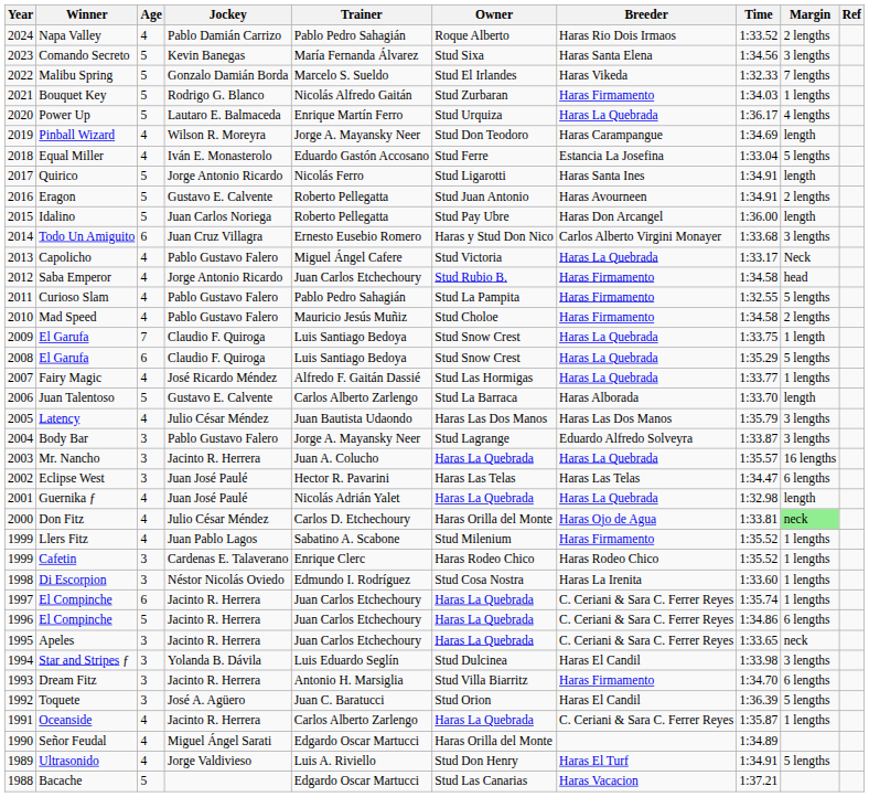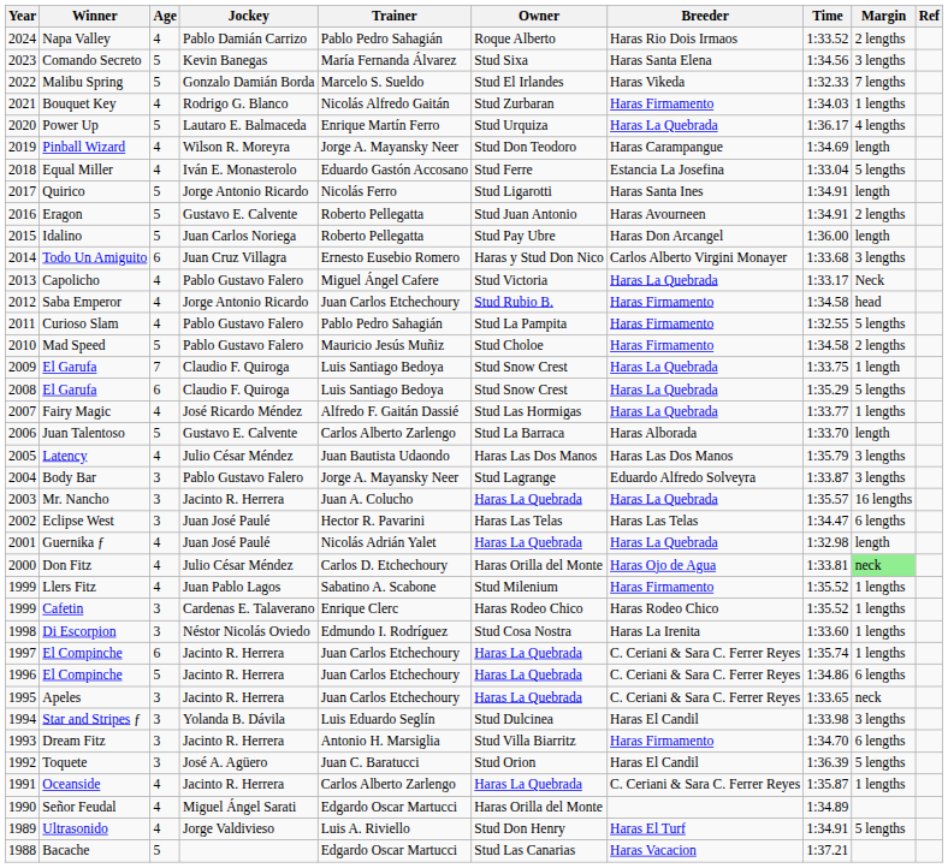 <table class="wikitable">
 <tr>
 <th>Year</th>
 <th>Winner</th>
 <th>Age</th>
 <th>Jockey</th>
 <th>Trainer</th>
 <th>Owner</th>
 <th>Breeder</th>
 <th>Time</th>
 <th>Margin</th>
 <th>Ref</th>
 </tr>
 <tr>
 <td>2024</td>
 <td>Napa Valley</td>
 <td>4</td>
 <td>Pablo Damián Carrizo</td>
 <td>Pablo Pedro Sahagián</td>
 <td>Roque Alberto</td>
 <td>Haras Rio Dois Irmaos</td>
 <td>1:33.52</td>
 <td>2 lengths</td>
 <td></td>
 </tr>
 <tr>
 <td>2023</td>
 <td>Comando Secreto</td>
 <td>5</td>
 <td>Kevin Banegas</td>
 <td>María Fernanda Álvarez</td>
 <td>Stud Sixa</td>
 <td>Haras Santa Elena</td>
 <td>1:34.56</td>
 <td>3 lengths</td>
 <td></td>
 </tr>
 <tr>
 <td>2022</td>
 <td>Malibu Spring</td>
 <td>5</td>
 <td>Gonzalo Damián Borda</td>
 <td>Marcelo S. Sueldo</td>
 <td>Stud El Irlandes</td>
 <td>Haras Vikeda</td>
 <td>1:32.33</td>
 <td>7 lengths</td>
 <td></td>
 </tr>
 <tr>
 <td>2021</td>
 <td>Bouquet Key</td>
-<td>5</td>
+<td>4</td>
 <td>Rodrigo G. Blanco</td>
 <td>Nicolás Alfredo Gaitán</td>
 <td>Stud Zurbaran</td>
 <td><a href='#'>Haras Firmamento</a></td>
 <td>1:34.03</td>
 <td>1 lengths</td>
 <td></td>
 </tr>
 <tr>
 <td>2020</td>
 <td>Power Up</td>
 <td>5</td>
 <td>Lautaro E. Balmaceda</td>
 <td>Enrique Martín Ferro</td>
 <td>Stud Urquiza</td>
 <td><a href='#'>Haras La Quebrada</a></td>
 <td>1:36.17</td>
 <td>4 lengths</td>
 <td></td>
 </tr>
 <tr>
 <td>2019</td>
 <td><a href='#'>Pinball Wizard</a></td>
 <td>4</td>
 <td>Wilson R. Moreyra</td>
 <td>Jorge A. Mayansky Neer</td>
 <td>Stud Don Teodoro</td>
 <td>Haras Carampangue</td>
 <td>1:34.69</td>
 <td> length</td>
 <td></td>
 </tr>
 <tr>
 <td>2018</td>
 <td>Equal Miller</td>
 <td>4</td>
 <td>Iván E. Monasterolo</td>
 <td>Eduardo Gastón Accosano</td>
 <td>Stud Ferre</td>
 <td>Estancia La Josefina</td>
 <td>1:33.04</td>
 <td>5 lengths</td>
 <td></td>
 </tr>
 <tr>
 <td>2017</td>
 <td>Quirico</td>
 <td>5</td>
 <td>Jorge Antonio Ricardo</td>
 <td>Nicolás Ferro</td>
 <td>Stud Ligarotti</td>
 <td>Haras Santa Ines</td>
 <td>1:34.91</td>
 <td> length</td>
 <td></td>
 </tr>
 <tr>
 <td>2016</td>
 <td>Eragon</td>
 <td>5</td>
 <td>Gustavo E. Calvente</td>
 <td>Roberto Pellegatta</td>
 <td>Stud Juan Antonio</td>
 <td>Haras Avourneen</td>
 <td>1:34.91</td>
 <td>2 lengths</td>
 <td></td>
 </tr>
 <tr>
 <td>2015</td>
 <td>Idalino</td>
 <td>5</td>
 <td>Juan Carlos Noriega</td>
 <td>Roberto Pellegatta</td>
 <td>Stud Pay Ubre</td>
 <td>Haras Don Arcangel</td>
 <td>1:36.00</td>
 <td> length</td>
 <td></td>
 </tr>
 <tr>
 <td>2014</td>
 <td><a href='#'>Todo Un Amiguito</a></td>
 <td>6</td>
 <td>Juan Cruz Villagra</td>
 <td>Ernesto Eusebio Romero</td>
 <td>Haras y Stud Don Nico</td>
 <td>Carlos Alberto Virgini Monayer</td>
 <td>1:33.68</td>
 <td>3 lengths</td>
 <td></td>
 </tr>
 <tr>
 <td>2013</td>
 <td>Capolicho</td>
 <td>4</td>
 <td>Pablo Gustavo Falero</td>
 <td>Miguel Ángel Cafere</td>
 <td>Stud Victoria</td>
 <td><a href='#'>Haras La Quebrada</a></td>
 <td>1:33.17</td>
 <td>Neck</td>
 <td></td>
 </tr>
 <tr>
 <td>2012</td>
 <td>Saba Emperor</td>
 <td>4</td>
 <td>Jorge Antonio Ricardo</td>
 <td>Juan Carlos Etchechoury</td>
 <td><a href='#'>Stud Rubio B.</a></td>
 <td><a href='#'>Haras Firmamento</a></td>
 <td>1:34.58</td>
 <td> head</td>
 <td></td>
 </tr>
 <tr>
 <td>2011</td>
 <td>Curioso Slam</td>
 <td>4</td>
 <td>Pablo Gustavo Falero</td>
 <td>Pablo Pedro Sahagián</td>
 <td>Stud La Pampita</td>
 <td><a href='#'>Haras Firmamento</a></td>
 <td>1:32.55</td>
 <td>5 lengths</td>
 <td></td>
 </tr>
 <tr>
 <td>2010</td>
 <td>Mad Speed</td>
-<td>4</td>
+<td>5</td>
 <td>Pablo Gustavo Falero</td>
 <td>Mauricio Jesús Muñiz</td>
 <td>Stud Choloe</td>
 <td><a href='#'>Haras Firmamento</a></td>
 <td>1:34.58</td>
 <td>2 lengths</td>
 <td></td>
 </tr>
 <tr>
 <td>2009</td>
 <td><a href='#'>El Garufa</a></td>
 <td>7</td>
 <td>Claudio F. Quiroga</td>
 <td>Luis Santiago Bedoya</td>
 <td>Stud Snow Crest</td>
 <td><a href='#'>Haras La Quebrada</a></td>
 <td>1:33.75</td>
 <td>1 length</td>
 <td></td>
 </tr>
 <tr>
 <td>2008</td>
 <td><a href='#'>El Garufa</a></td>
 <td>6</td>
 <td>Claudio F. Quiroga</td>
 <td>Luis Santiago Bedoya</td>
 <td>Stud Snow Crest</td>
 <td><a href='#'>Haras La Quebrada</a></td>
 <td>1:35.29</td>
 <td>5 lengths</td>
 <td></td>
 </tr>
 <tr>
 <td>2007</td>
 <td>Fairy Magic</td>
 <td>4</td>
 <td>José Ricardo Méndez</td>
 <td>Alfredo F. Gaitán Dassié</td>
 <td>Stud Las Hormigas</td>
 <td><a href='#'>Haras La Quebrada</a></td>
 <td>1:33.77</td>
 <td>1 lengths</td>
 <td></td>
 </tr>
 <tr>
 <td>2006</td>
 <td>Juan Talentoso</td>
 <td>5</td>
 <td>Gustavo E. Calvente</td>
 <td>Carlos Alberto Zarlengo</td>
 <td>Stud La Barraca</td>
 <td>Haras Alborada</td>
 <td>1:33.70</td>
 <td> length</td>
 <td></td>
 </tr>
 <tr>
 <td>2005</td>
 <td><a href='#'>Latency</a></td>
 <td>4</td>
 <td>Julio César Méndez</td>
 <td>Juan Bautista Udaondo</td>
 <td>Haras Las Dos Manos</td>
 <td>Haras Las Dos Manos</td>
 <td>1:35.79</td>
 <td>3 lengths</td>
 <td></td>
 </tr>
 <tr>
 <td>2004</td>
 <td>Body Bar</td>
 <td>3</td>
 <td>Pablo Gustavo Falero</td>
 <td>Jorge A. Mayansky Neer</td>
 <td>Stud Lagrange</td>
 <td>Eduardo Alfredo Solveyra</td>
 <td>1:33.87</td>
 <td>3 lengths</td>
 <td></td>
 </tr>
 <tr>
 <td>2003</td>
 <td>Mr. Nancho</td>
 <td>3</td>
 <td>Jacinto R. Herrera</td>
 <td>Juan A. Colucho</td>
 <td><a href='#'>Haras La Quebrada</a></td>
 <td><a href='#'>Haras La Quebrada</a></td>
 <td>1:35.57</td>
 <td>16 lengths</td>
 <td></td>
 </tr>
 <tr>
 <td>2002</td>
 <td>Eclipse West</td>
 <td>3</td>
 <td>Juan José Paulé</td>
 <td>Hector R. Pavarini</td>
 <td>Haras Las Telas</td>
 <td>Haras Las Telas</td>
 <td>1:34.47</td>
 <td>6 lengths</td>
 <td></td>
 </tr>
 <tr>
 <td>2001</td>
 <td>Guernika ƒ</td>
 <td>4</td>
 <td>Juan José Paulé</td>
 <td>Nicolás Adrián Yalet</td>
 <td><a href='#'>Haras La Quebrada</a></td>
 <td><a href='#'>Haras La Quebrada</a></td>
 <td>1:32.98</td>
 <td> length</td>
 <td></td>
 </tr>
 <tr>
 <td>2000</td>
 <td>Don Fitz</td>
 <td>4</td>
 <td>Julio César Méndez</td>
 <td>Carlos D. Etchechoury</td>
 <td>Haras Orilla del Monte</td>
 <td><a href='#'>Haras Ojo de Agua</a></td>
 <td>1:33.81</td>
 <td style="background: lightgreen;"> neck</td>
 <td></td>
 </tr>
 <tr>
 <td>1999</td>
 <td>Llers Fitz</td>
 <td>4</td>
 <td>Juan Pablo Lagos</td>
 <td>Sabatino A. Scabone</td>
 <td>Stud Milenium</td>
 <td><a href='#'>Haras Firmamento</a></td>
 <td>1:35.52</td>
 <td>1 lengths</td>
 <td></td>
 </tr>
 <tr>
 <td>1999</td>
 <td><a href='#'>Cafetin</a></td>
 <td>3</td>
 <td>Cardenas E. Talaverano</td>
 <td>Enrique Clerc</td>
 <td>Haras Rodeo Chico</td>
 <td>Haras Rodeo Chico</td>
 <td>1:35.52</td>
 <td>1 lengths</td>
 <td></td>
 </tr>
 <tr>
 <td>1998</td>
 <td><a href='#'>Di Escorpion</a></td>
 <td>3</td>
 <td>Néstor Nicolás Oviedo</td>
 <td>Edmundo I. Rodríguez</td>
 <td>Stud Cosa Nostra</td>
 <td>Haras La Irenita</td>
 <td>1:33.60</td>
 <td>1 lengths</td>
 <td></td>
 </tr>
 <tr>
 <td>1997</td>
 <td><a href='#'>El Compinche</a></td>
 <td>6</td>
 <td>Jacinto R. Herrera</td>
 <td>Juan Carlos Etchechoury</td>
 <td><a href='#'>Haras La Quebrada</a></td>
 <td>C. Ceriani & Sara C. Ferrer  Reyes</td>
 <td>1:35.74</td>
 <td>1 lengths</td>
 <td></td>
 </tr>
 <tr>
 <td>1996</td>
 <td><a href='#'>El Compinche</a></td>
 <td>5</td>
 <td>Jacinto R. Herrera</td>
 <td>Juan Carlos Etchechoury</td>
 <td><a href='#'>Haras La Quebrada</a></td>
 <td>C. Ceriani & Sara C. Ferrer  Reyes</td>
 <td>1:34.86</td>
 <td>6 lengths</td>
 <td></td>
 </tr>
 <tr>
 <td>1995</td>
 <td>Apeles</td>
 <td>3</td>
 <td>Jacinto R. Herrera</td>
 <td>Juan Carlos Etchechoury</td>
 <td><a href='#'>Haras La Quebrada</a></td>
 <td>C. Ceriani & Sara C. Ferrer  Reyes</td>
 <td>1:33.65</td>
 <td> neck</td>
 <td></td>
 </tr>
 <tr>
 <td>1994</td>
 <td><a href='#'>Star and Stripes</a> ƒ</td>
 <td>3</td>
 <td>Yolanda B. Dávila</td>
 <td>Luis Eduardo Seglín</td>
 <td>Stud Dulcinea</td>
 <td>Haras El Candil</td>
 <td>1:33.98</td>
 <td>3 lengths</td>
 <td></td>
 </tr>
 <tr>
 <td>1993</td>
 <td>Dream Fitz</td>
 <td>3</td>
 <td>Jacinto R. Herrera</td>
 <td>Antonio H. Marsiglia</td>
 <td>Stud Villa Biarritz</td>
 <td><a href='#'>Haras Firmamento</a></td>
 <td>1:34.70</td>
 <td>6 lengths</td>
 <td></td>
 </tr>
 <tr>
 <td>1992</td>
 <td>Toquete</td>
 <td>3</td>
 <td>José A. Agüero</td>
 <td>Juan C. Baratucci</td>
 <td>Stud Orion</td>
 <td>Haras El Candil</td>
 <td>1:36.39</td>
 <td>5 lengths</td>
 <td></td>
 </tr>
 <tr>
 <td>1991</td>
 <td><a href='#'>Oceanside</a></td>
 <td>4</td>
 <td>Jacinto R. Herrera</td>
 <td>Carlos Alberto Zarlengo</td>
 <td><a href='#'>Haras La Quebrada</a></td>
 <td>C. Ceriani & Sara C. Ferrer  Reyes</td>
 <td>1:35.87</td>
 <td>1 lengths</td>
 <td></td>
 </tr>
 <tr>
 <td>1990</td>
 <td>Señor Feudal</td>
 <td>4</td>
 <td>Miguel Ángel Sarati</td>
 <td>Edgardo Oscar Martucci</td>
 <td>Haras Orilla del Monte</td>
 <td></td>
 <td>1:34.89</td>
 <td></td>
 <td></td>
 </tr>
 <tr>
 <td>1989</td>
 <td><a href='#'>Ultrasonido</a></td>
 <td>4</td>
 <td>Jorge Valdivieso</td>
 <td>Luis A. Riviello</td>
 <td>Stud Don Henry</td>
 <td><a href='#'>Haras El Turf</a></td>
 <td>1:34.91</td>
 <td>5 lengths</td>
 <td></td>
 </tr>
 <tr>
 <td>1988</td>
 <td>Bacache</td>
 <td>5</td>
 <td></td>
 <td>Edgardo Oscar Martucci</td>
 <td>Stud Las Canarias</td>
 <td><a href='#'>Haras Vacacion</a></td>
 <td>1:37.21</td>
 <td></td>
 <td></td>
 </tr>
 </table>
